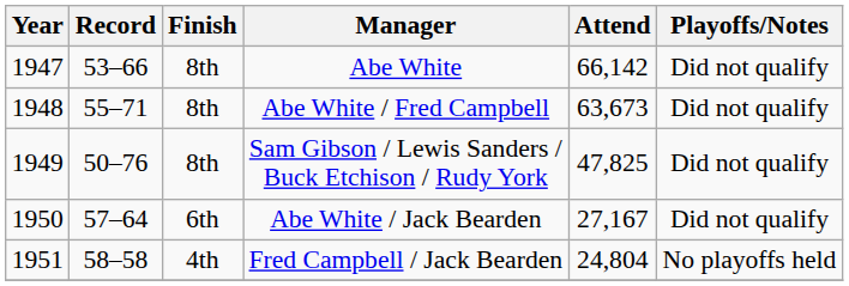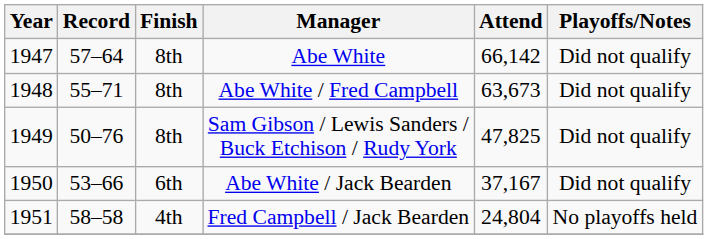 <table class="wikitable" style="text-align:center">
 <tr>
 <th>Year</th>
 <th>Record</th>
 <th>Finish</th>
 <th>Manager</th>
 <th>Attend</th>
 <th>Playoffs/Notes</th>
 </tr>
 <tr align=center>
 <td>1947</td>
-<td>53–66</td>
+<td>57–64</td>
 <td>8th</td>
 <td><a href='#'>Abe White</a></td>
 <td>66,142</td>
 <td>Did not qualify</td>
 </tr>
 <tr align=center>
 <td>1948</td>
 <td>55–71</td>
 <td>8th</td>
 <td><a href='#'>Abe White</a> / <a href='#'>Fred Campbell</a></td>
 <td>63,673</td>
 <td>Did not qualify</td>
 </tr>
 <tr align=center>
 <td>1949</td>
 <td>50–76</td>
 <td>8th</td>
 <td><a href='#'>Sam Gibson</a> / Lewis Sanders /<br> <a href='#'>Buck Etchison</a> / <a href='#'>Rudy York</a></td>
 <td>47,825</td>
 <td>Did not qualify</td>
 </tr>
 <tr align=center>
 <td>1950</td>
-<td>57–64</td>
+<td>53–66</td>
 <td>6th</td>
 <td><a href='#'>Abe White</a> / Jack Bearden</td>
-<td>27,167</td>
+<td>37,167</td>
 <td>Did not qualify</td>
 </tr>
 <tr align=center>
 <td>1951</td>
 <td>58–58</td>
 <td>4th</td>
 <td><a href='#'>Fred Campbell</a> / Jack Bearden</td>
 <td>24,804</td>
 <td>No playoffs held</td>
 </tr>
 <tr align=center>
 </tr>
 </table>
